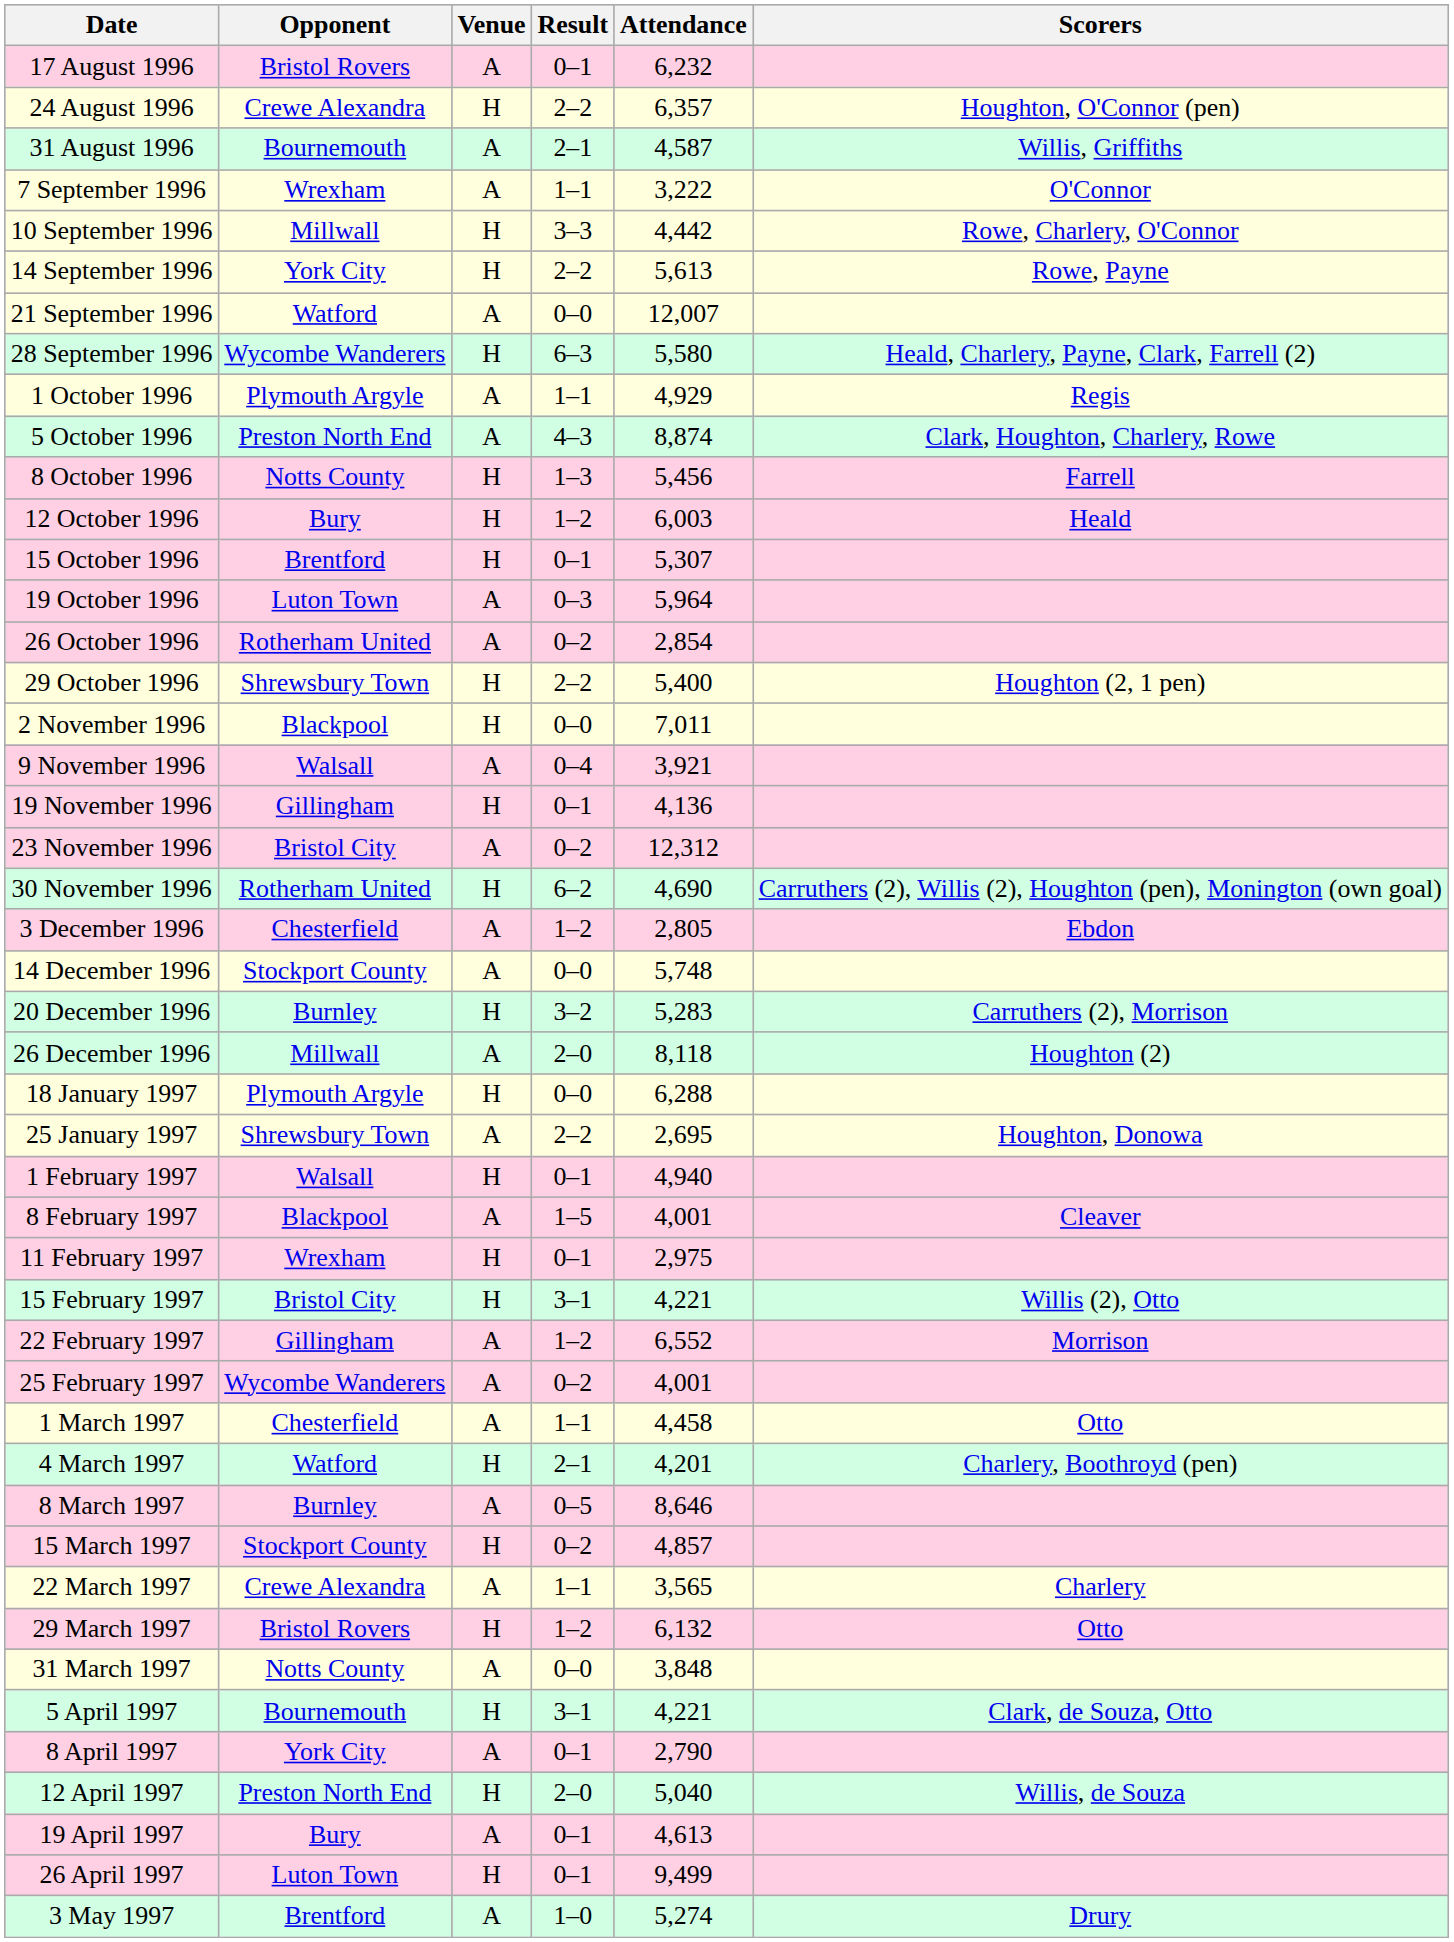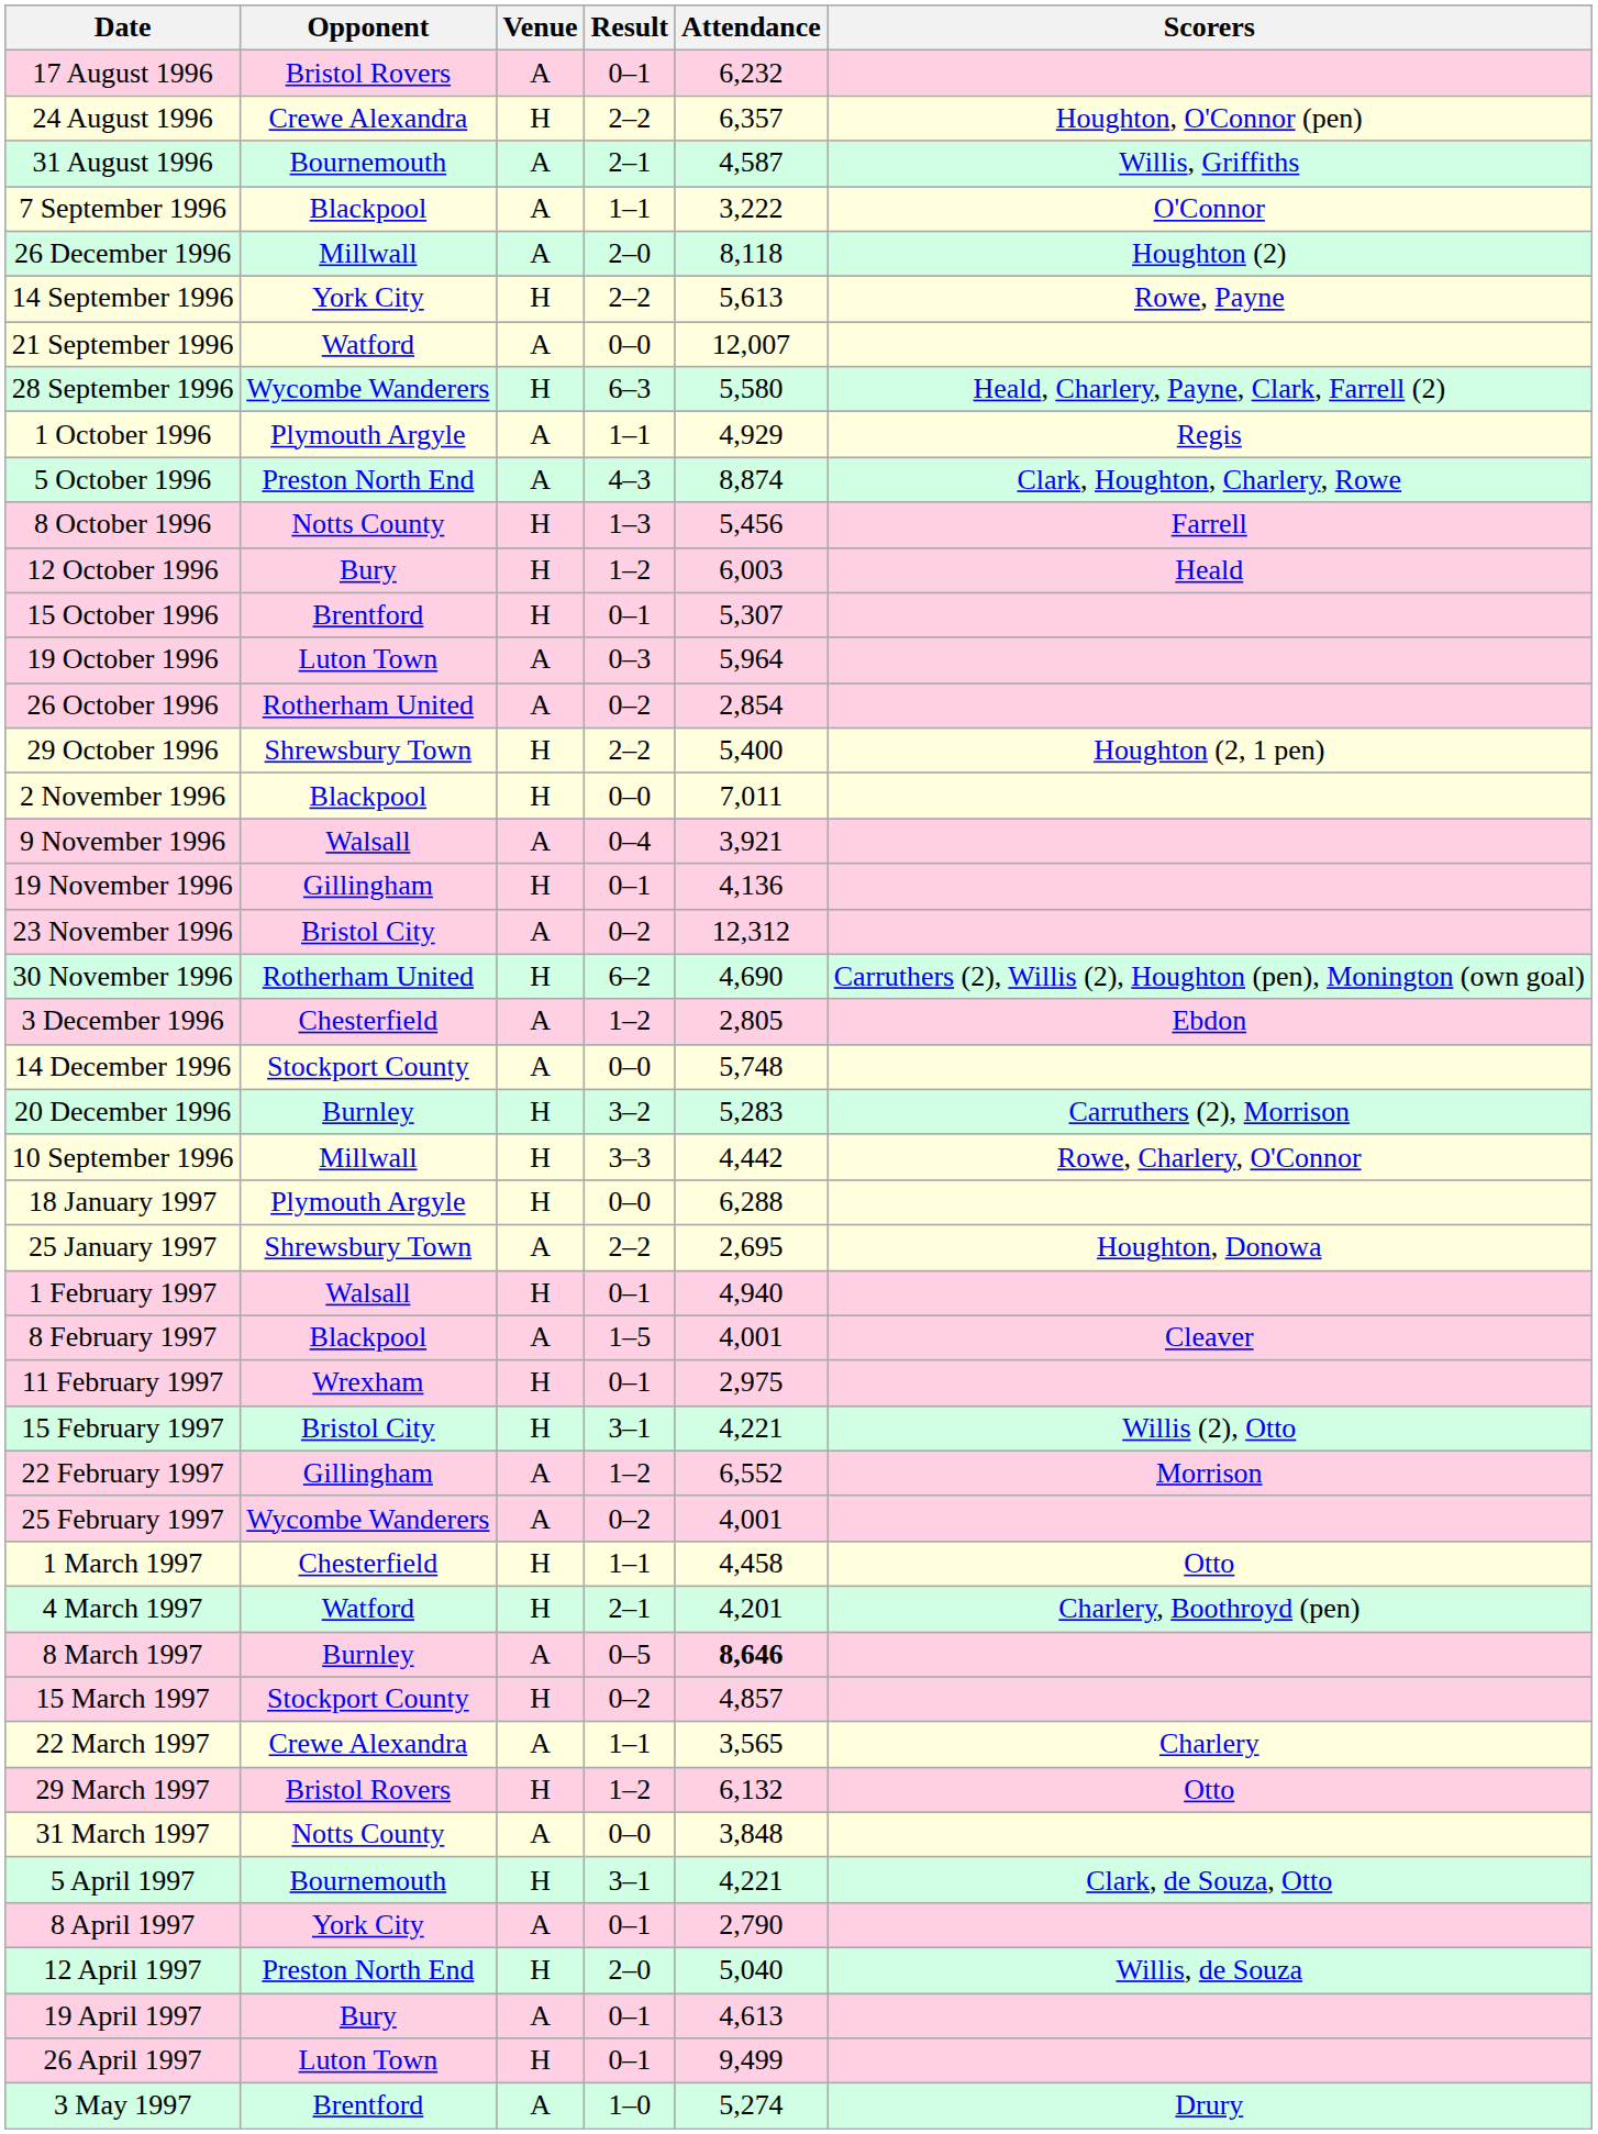 <table class="wikitable sortable" style="font-size:100%; text-align:center">
 <tr>
 <th>Date</th>
 <th>Opponent</th>
 <th>Venue</th>
 <th>Result</th>
 <th>Attendance</th>
 <th>Scorers</th>
 </tr>
 <tr style="background-color: #ffd0e3;">
 <td>17 August 1996</td>
 <td><a href='#'>Bristol Rovers</a></td>
 <td>A</td>
 <td>0–1</td>
 <td>6,232</td>
 <td></td>
 </tr>
 <tr style="background-color: #ffffdd;">
 <td>24 August 1996</td>
 <td><a href='#'>Crewe Alexandra</a></td>
 <td>H</td>
 <td>2–2</td>
 <td>6,357</td>
 <td><a href='#'>Houghton</a>, <a href='#'>O'Connor</a> (pen)</td>
 </tr>
 <tr style="background-color: #d0ffe3;">
 <td>31 August 1996</td>
 <td><a href='#'>Bournemouth</a></td>
 <td>A</td>
 <td>2–1</td>
 <td>4,587</td>
 <td><a href='#'>Willis</a>, <a href='#'>Griffiths</a></td>
 </tr>
 <tr style="background-color: #ffffdd;">
 <td>7 September 1996</td>
-<td><a href='#'>Wrexham</a></td>
+<td><a href='#'>Blackpool</a></td>
 <td>A</td>
 <td>1–1</td>
 <td>3,222</td>
 <td><a href='#'>O'Connor</a></td>
 </tr>
-<tr style="background-color: #ffffdd;">
-<td>10 September 1996</td>
+<tr style="background-color: #d0ffe3;">
+<td>26 December 1996</td>
 <td><a href='#'>Millwall</a></td>
-<td>H</td>
-<td>3–3</td>
-<td>4,442</td>
-<td><a href='#'>Rowe</a>, <a href='#'>Charlery</a>, <a href='#'>O'Connor</a></td>
+<td>A</td>
+<td>2–0</td>
+<td>8,118</td>
+<td><a href='#'>Houghton</a> (2)</td>
 </tr>
 <tr style="background-color: #ffffdd;">
 <td>14 September 1996</td>
 <td><a href='#'>York City</a></td>
 <td>H</td>
 <td>2–2</td>
 <td>5,613</td>
 <td><a href='#'>Rowe</a>, <a href='#'>Payne</a></td>
 </tr>
 <tr style="background-color: #ffffdd;">
 <td>21 September 1996</td>
 <td><a href='#'>Watford</a></td>
 <td>A</td>
 <td>0–0</td>
 <td>12,007</td>
 <td></td>
 </tr>
 <tr style="background-color: #d0ffe3;">
 <td>28 September 1996</td>
 <td><a href='#'>Wycombe Wanderers</a></td>
 <td>H</td>
 <td>6–3</td>
 <td>5,580</td>
 <td><a href='#'>Heald</a>, <a href='#'>Charlery</a>, <a href='#'>Payne</a>, <a href='#'>Clark</a>, <a href='#'>Farrell</a> (2)</td>
 </tr>
 <tr style="background-color: #ffffdd;">
 <td>1 October 1996</td>
 <td><a href='#'>Plymouth Argyle</a></td>
 <td>A</td>
 <td>1–1</td>
 <td>4,929</td>
 <td><a href='#'>Regis</a></td>
 </tr>
 <tr style="background-color: #d0ffe3;">
 <td>5 October 1996</td>
 <td><a href='#'>Preston North End</a></td>
 <td>A</td>
 <td>4–3</td>
 <td>8,874</td>
 <td><a href='#'>Clark</a>, <a href='#'>Houghton</a>, <a href='#'>Charlery</a>, <a href='#'>Rowe</a></td>
 </tr>
 <tr style="background-color: #ffd0e3;">
 <td>8 October 1996</td>
 <td><a href='#'>Notts County</a></td>
 <td>H</td>
 <td>1–3</td>
 <td>5,456</td>
 <td><a href='#'>Farrell</a></td>
 </tr>
 <tr style="background-color: #ffd0e3;">
 <td>12 October 1996</td>
 <td><a href='#'>Bury</a></td>
 <td>H</td>
 <td>1–2</td>
 <td>6,003</td>
 <td><a href='#'>Heald</a></td>
 </tr>
 <tr style="background-color: #ffd0e3;">
 <td>15 October 1996</td>
 <td><a href='#'>Brentford</a></td>
 <td>H</td>
 <td>0–1</td>
 <td>5,307</td>
 <td></td>
 </tr>
 <tr style="background-color: #ffd0e3;">
 <td>19 October 1996</td>
 <td><a href='#'>Luton Town</a></td>
 <td>A</td>
 <td>0–3</td>
 <td>5,964</td>
 <td></td>
 </tr>
 <tr style="background-color: #ffd0e3;">
 <td>26 October 1996</td>
 <td><a href='#'>Rotherham United</a></td>
 <td>A</td>
 <td>0–2</td>
 <td>2,854</td>
 <td></td>
 </tr>
 <tr style="background-color: #ffffdd;">
 <td>29 October 1996</td>
 <td><a href='#'>Shrewsbury Town</a></td>
 <td>H</td>
 <td>2–2</td>
 <td>5,400</td>
 <td><a href='#'>Houghton</a> (2, 1 pen)</td>
 </tr>
 <tr style="background-color: #ffffdd;">
 <td>2 November 1996</td>
 <td><a href='#'>Blackpool</a></td>
 <td>H</td>
 <td>0–0</td>
 <td>7,011</td>
 <td></td>
 </tr>
 <tr style="background-color: #ffd0e3;">
 <td>9 November 1996</td>
 <td><a href='#'>Walsall</a></td>
 <td>A</td>
 <td>0–4</td>
 <td>3,921</td>
 <td></td>
 </tr>
 <tr style="background-color: #ffd0e3;">
 <td>19 November 1996</td>
 <td><a href='#'>Gillingham</a></td>
 <td>H</td>
 <td>0–1</td>
 <td>4,136</td>
 <td></td>
 </tr>
 <tr style="background-color: #ffd0e3;">
 <td>23 November 1996</td>
 <td><a href='#'>Bristol City</a></td>
 <td>A</td>
 <td>0–2</td>
 <td>12,312</td>
 <td></td>
 </tr>
 <tr style="background-color: #d0ffe3;">
 <td>30 November 1996</td>
 <td><a href='#'>Rotherham United</a></td>
 <td>H</td>
 <td>6–2</td>
 <td>4,690</td>
 <td><a href='#'>Carruthers</a> (2), <a href='#'>Willis</a> (2), <a href='#'>Houghton</a> (pen), <a href='#'>Monington</a> (own goal)</td>
 </tr>
 <tr style="background-color: #ffd0e3;">
 <td>3 December 1996</td>
 <td><a href='#'>Chesterfield</a></td>
 <td>A</td>
 <td>1–2</td>
 <td>2,805</td>
 <td><a href='#'>Ebdon</a></td>
 </tr>
 <tr style="background-color: #ffffdd;">
 <td>14 December 1996</td>
 <td><a href='#'>Stockport County</a></td>
 <td>A</td>
 <td>0–0</td>
 <td>5,748</td>
 <td></td>
 </tr>
 <tr style="background-color: #d0ffe3;">
 <td>20 December 1996</td>
 <td><a href='#'>Burnley</a></td>
 <td>H</td>
 <td>3–2</td>
 <td>5,283</td>
 <td><a href='#'>Carruthers</a> (2), <a href='#'>Morrison</a></td>
 </tr>
-<tr style="background-color: #d0ffe3;">
-<td>26 December 1996</td>
+<tr style="background-color: #ffffdd;">
+<td>10 September 1996</td>
 <td><a href='#'>Millwall</a></td>
-<td>A</td>
-<td>2–0</td>
-<td>8,118</td>
-<td><a href='#'>Houghton</a> (2)</td>
+<td>H</td>
+<td>3–3</td>
+<td>4,442</td>
+<td><a href='#'>Rowe</a>, <a href='#'>Charlery</a>, <a href='#'>O'Connor</a></td>
 </tr>
 <tr style="background-color: #ffffdd;">
 <td>18 January 1997</td>
 <td><a href='#'>Plymouth Argyle</a></td>
 <td>H</td>
 <td>0–0</td>
 <td>6,288</td>
 <td></td>
 </tr>
 <tr style="background-color: #ffffdd;">
 <td>25 January 1997</td>
 <td><a href='#'>Shrewsbury Town</a></td>
 <td>A</td>
 <td>2–2</td>
 <td>2,695</td>
 <td><a href='#'>Houghton</a>, <a href='#'>Donowa</a></td>
 </tr>
 <tr style="background-color: #ffd0e3;">
 <td>1 February 1997</td>
 <td><a href='#'>Walsall</a></td>
 <td>H</td>
 <td>0–1</td>
 <td>4,940</td>
 <td></td>
 </tr>
 <tr style="background-color: #ffd0e3;">
 <td>8 February 1997</td>
 <td><a href='#'>Blackpool</a></td>
 <td>A</td>
 <td>1–5</td>
 <td>4,001</td>
 <td><a href='#'>Cleaver</a></td>
 </tr>
 <tr style="background-color: #ffd0e3;">
 <td>11 February 1997</td>
 <td><a href='#'>Wrexham</a></td>
 <td>H</td>
 <td>0–1</td>
 <td>2,975</td>
 <td></td>
 </tr>
 <tr style="background-color: #d0ffe3;">
 <td>15 February 1997</td>
 <td><a href='#'>Bristol City</a></td>
 <td>H</td>
 <td>3–1</td>
 <td>4,221</td>
 <td><a href='#'>Willis</a> (2), <a href='#'>Otto</a></td>
 </tr>
 <tr style="background-color: #ffd0e3;">
 <td>22 February 1997</td>
 <td><a href='#'>Gillingham</a></td>
 <td>A</td>
 <td>1–2</td>
 <td>6,552</td>
 <td><a href='#'>Morrison</a></td>
 </tr>
 <tr style="background-color: #ffd0e3;">
 <td>25 February 1997</td>
 <td><a href='#'>Wycombe Wanderers</a></td>
 <td>A</td>
 <td>0–2</td>
 <td>4,001</td>
 <td></td>
 </tr>
 <tr style="background-color: #ffffdd;">
 <td>1 March 1997</td>
 <td><a href='#'>Chesterfield</a></td>
-<td>A</td>
+<td>H</td>
 <td>1–1</td>
 <td>4,458</td>
 <td><a href='#'>Otto</a></td>
 </tr>
 <tr style="background-color: #d0ffe3;">
 <td>4 March 1997</td>
 <td><a href='#'>Watford</a></td>
 <td>H</td>
 <td>2–1</td>
 <td>4,201</td>
 <td><a href='#'>Charlery</a>, <a href='#'>Boothroyd</a> (pen)</td>
 </tr>
 <tr style="background-color: #ffd0e3;">
 <td>8 March 1997</td>
 <td><a href='#'>Burnley</a></td>
 <td>A</td>
 <td>0–5</td>
-<td>8,646</td>
+<td><strong>8,646</strong></td>
 <td></td>
 </tr>
 <tr style="background-color: #ffd0e3;">
 <td>15 March 1997</td>
 <td><a href='#'>Stockport County</a></td>
 <td>H</td>
 <td>0–2</td>
 <td>4,857</td>
 <td></td>
 </tr>
 <tr style="background-color: #ffffdd;">
 <td>22 March 1997</td>
 <td><a href='#'>Crewe Alexandra</a></td>
 <td>A</td>
 <td>1–1</td>
 <td>3,565</td>
 <td><a href='#'>Charlery</a></td>
 </tr>
 <tr style="background-color: #ffd0e3;">
 <td>29 March 1997</td>
 <td><a href='#'>Bristol Rovers</a></td>
 <td>H</td>
 <td>1–2</td>
 <td>6,132</td>
 <td><a href='#'>Otto</a></td>
 </tr>
 <tr style="background-color: #ffffdd;">
 <td>31 March 1997</td>
 <td><a href='#'>Notts County</a></td>
 <td>A</td>
 <td>0–0</td>
 <td>3,848</td>
 <td></td>
 </tr>
 <tr style="background-color: #d0ffe3;">
 <td>5 April 1997</td>
 <td><a href='#'>Bournemouth</a></td>
 <td>H</td>
 <td>3–1</td>
 <td>4,221</td>
 <td><a href='#'>Clark</a>, <a href='#'>de Souza</a>, <a href='#'>Otto</a></td>
 </tr>
 <tr style="background-color: #ffd0e3;">
 <td>8 April 1997</td>
 <td><a href='#'>York City</a></td>
 <td>A</td>
 <td>0–1</td>
 <td>2,790</td>
 <td></td>
 </tr>
 <tr style="background-color: #d0ffe3;">
 <td>12 April 1997</td>
 <td><a href='#'>Preston North End</a></td>
 <td>H</td>
 <td>2–0</td>
 <td>5,040</td>
 <td><a href='#'>Willis</a>, <a href='#'>de Souza</a></td>
 </tr>
 <tr style="background-color: #ffd0e3;">
 <td>19 April 1997</td>
 <td><a href='#'>Bury</a></td>
 <td>A</td>
 <td>0–1</td>
 <td>4,613</td>
 <td></td>
 </tr>
 <tr style="background-color: #ffd0e3;">
 <td>26 April 1997</td>
 <td><a href='#'>Luton Town</a></td>
 <td>H</td>
 <td>0–1</td>
 <td>9,499</td>
 <td></td>
 </tr>
 <tr style="background-color: #d0ffe3;">
 <td>3 May 1997</td>
 <td><a href='#'>Brentford</a></td>
 <td>A</td>
 <td>1–0</td>
 <td>5,274</td>
 <td><a href='#'>Drury</a></td>
 </tr>
 </table>
